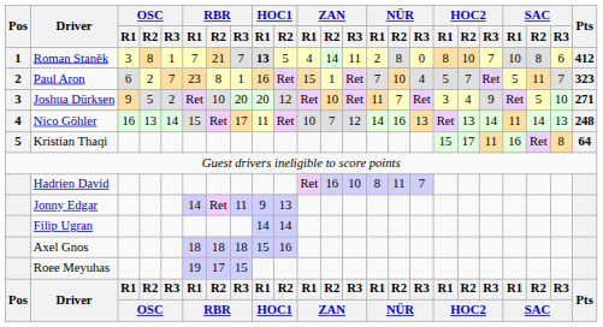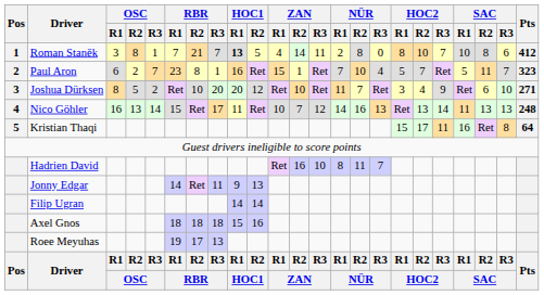 <table class="wikitable" style="font-size: 85%; text-align:center">
 <tr>
 <th rowspan=2>Pos</th>
 <th rowspan=2>Driver</th>
 <th colspan=3><a href='#'>OSC</a><br></th>
 <th colspan=3><a href='#'>RBR</a><br></th>
 <th colspan=2><a href='#'>HOC1</a><br></th>
 <th colspan=3><a href='#'>ZAN</a><br></th>
 <th colspan=3><a href='#'>NÜR</a><br></th>
 <th colspan=3><a href='#'>HOC2</a><br></th>
 <th colspan=3><a href='#'>SAC</a><br></th>
 <th rowspan=2>Pts</th>
 </tr>
 <tr>
 <th>R1</th>
 <th>R2</th>
 <th>R3</th>
 <th>R1</th>
 <th>R2</th>
 <th>R3</th>
 <th>R1</th>
 <th>R2</th>
 <th>R1</th>
 <th>R2</th>
 <th>R3</th>
 <th>R1</th>
 <th>R2</th>
 <th>R3</th>
 <th>R1</th>
 <th>R2</th>
 <th>R3</th>
 <th>R1</th>
 <th>R2</th>
 <th>R3</th>
 </tr>
 <tr>
 <th>1</th>
 <td style="text-align:left"> <a href='#'>Roman Staněk</a></td>
 <td style="background:#FFFFBF">3</td>
 <td style="background:#FFDF9F">8</td>
 <td style="background:#FFFFBF">1</td>
 <td style="background:#FFFFBF">7</td>
 <td style="background:#FFDF9F">21</td>
 <td style="background:#DFDFDF">7</td>
 <td style="background:#DFDFDF"><strong>13</strong></td>
 <td style="background:#FFFFBF">5</td>
 <td style="background:#FFFFBF">4</td>
 <td style="background:#DFFFDF">14</td>
 <td style="background:#FFFFBF">11</td>
 <td style="background:#FFFFBF">2</td>
 <td style="background:#DFDFDF">8</td>
 <td style="background:#FFFFBF">0</td>
 <td style="background:#FFDF9F">8</td>
 <td style="background:#FFDF9F">10</td>
 <td style="background:#FFFFBF">7</td>
 <td style="background:#DFDFDF">10</td>
 <td style="background:#DFDFDF">8</td>
 <td style="background:#FFFFBF">6</td>
 <th>412</th>
 </tr>
 <tr>
 <th>2</th>
 <td style="text-align:left"> <a href='#'>Paul Aron</a></td>
 <td style="background:#DFDFDF">6</td>
 <td style="background:#FFFFBF">2</td>
 <td style="background:#FFDF9F">7</td>
 <td style="background:#FFDF9F">23</td>
 <td style="background:#FFFFBF">8</td>
 <td style="background:#FFFFBF">1</td>
 <td style="background:#FFDF9F">16</td>
 <td style="background:#EFCFFF">Ret</td>
 <td style="background:#FFDF9F">15</td>
 <td style="background:#FFFFBF">1</td>
 <td style="background:#EFCFFF">Ret</td>
 <td style="background:#DFDFDF">7</td>
 <td style="background:#FFDF9F">10</td>
 <td style="background:#DFDFDF">4</td>
 <td style="background:#DFDFDF">5</td>
 <td style="background:#DFDFDF">7</td>
 <td style="background:#EFCFFF">Ret</td>
 <td style="background:#FFFFBF">5</td>
 <td style="background:#FFDF9F">11</td>
 <td style="background:#DFDFDF">7</td>
 <th>323</th>
 </tr>
 <tr>
 <th>3</th>
 <td style="text-align:left" nowrap> <a href='#'>Joshua Dürksen</a></td>
-<td style="background:#FFDF9F">9</td>
+<td style="background:#FFDF9F">8</td>
 <td style="background:#DFDFDF">5</td>
 <td style="background:#DFDFDF">2</td>
 <td style="background:#EFCFFF">Ret</td>
 <td style="background:#DFDFDF">10</td>
 <td style="background:#DFFFDF">20</td>
 <td style="background:#DFFFDF">20</td>
 <td style="background:#DFDFDF">12</td>
 <td style="background:#EFCFFF">Ret</td>
 <td style="background:#FFDF9F">10</td>
 <td style="background:#EFCFFF">Ret</td>
 <td style="background:#FFDF9F">11</td>
 <td style="background:#FFFFBF">7</td>
 <td style="background:#EFCFFF">Ret</td>
 <td style="background:#FFFFBF">3</td>
 <td style="background:#FFFFBF">4</td>
 <td style="background:#DFDFDF">9</td>
 <td style="background:#EFCFFF">Ret</td>
-<td style="background:#FFFFBF">5</td>
+<td style="background:#FFFFBF">6</td>
 <td style="background:#DFFFDF">10</td>
 <th>271</th>
 </tr>
 <tr>
 <th>4</th>
 <td style="text-align:left"> <a href='#'>Nico Göhler</a></td>
 <td style="background:#DFFFDF">16</td>
 <td style="background:#DFFFDF">13</td>
 <td style="background:#DFFFDF">14</td>
 <td style="background:#DFDFDF">15</td>
 <td style="background:#EFCFFF">Ret</td>
 <td style="background:#FFDF9F">17</td>
 <td style="background:#FFFFBF">11</td>
 <td style="background:#EFCFFF">Ret</td>
 <td style="background:#DFDFDF">10</td>
 <td style="background:#DFDFDF">7</td>
 <td style="background:#DFDFDF">12</td>
 <td style="background:#DFFFDF">14</td>
 <td style="background:#DFFFDF">16</td>
 <td style="background:#FFDF9F">13</td>
 <td style="background:#EFCFFF">Ret</td>
 <td style="background:#DFFFDF">13</td>
 <td style="background:#DFFFDF">14</td>
 <td style="background:#FFDF9F">11</td>
-<td style="background:#DFFFDF">14</td>
+<td style="background:#DFFFDF">13</td>
 <td style="background:#DFFFDF">13</td>
 <th>248</th>
 </tr>
 <tr>
 <th>5</th>
 <td style="text-align:left"> Kristian Thaqi</td>
 <td></td>
 <td></td>
 <td></td>
 <td></td>
 <td></td>
 <td></td>
 <td></td>
 <td></td>
 <td></td>
 <td></td>
 <td></td>
 <td></td>
 <td></td>
 <td></td>
 <td style="background:#DFFFDF">15</td>
 <td style="background:#DFFFDF">17</td>
 <td style="background:#FFDF9F">11</td>
 <td style="background:#DFFFDF">16</td>
 <td style="background:#EFCFFF">Ret</td>
 <td style="background:#FFDF9F">8</td>
 <th>64</th>
 </tr>
 <tr>
 <td colspan=23><em>Guest drivers ineligible to score points</em></td>
 </tr>
 <tr>
 <th></th>
 <td style="text-align:left"> <a href='#'>Hadrien David</a></td>
 <td></td>
 <td></td>
 <td></td>
 <td></td>
 <td></td>
 <td></td>
 <td></td>
 <td></td>
 <td style="background:#EFCFFF">Ret</td>
 <td style="background:#CFCFFF">16</td>
 <td style="background:#CFCFFF">10</td>
 <td style="background:#CFCFFF">8</td>
 <td style="background:#CFCFFF">11</td>
 <td style="background:#CFCFFF">7</td>
 <td></td>
 <td></td>
 <td></td>
 <td></td>
 <td></td>
 <td></td>
 <th></th>
 </tr>
 <tr>
 <th></th>
 <td style="text-align:left"> <a href='#'>Jonny Edgar</a></td>
 <td></td>
 <td></td>
 <td></td>
 <td style="background:#CFCFFF">14</td>
 <td style="background:#EFCFFF">Ret</td>
 <td style="background:#CFCFFF">11</td>
 <td style="background:#CFCFFF">9</td>
 <td style="background:#CFCFFF">13</td>
 <td></td>
 <td></td>
 <td></td>
 <td></td>
 <td></td>
 <td></td>
 <td></td>
 <td></td>
 <td></td>
 <td></td>
 <td></td>
 <td></td>
 <th></th>
 </tr>
 <tr>
 <th></th>
 <td style="text-align:left"> <a href='#'>Filip Ugran</a></td>
 <td></td>
 <td></td>
 <td></td>
 <td></td>
 <td></td>
 <td></td>
 <td style="background:#CFCFFF">14</td>
 <td style="background:#CFCFFF">14</td>
 <td></td>
 <td></td>
 <td></td>
 <td></td>
 <td></td>
 <td></td>
 <td></td>
 <td></td>
 <td></td>
 <td></td>
 <td></td>
 <td></td>
 <th></th>
 </tr>
 <tr>
 <th></th>
 <td style="text-align:left"> Axel Gnos</td>
 <td></td>
 <td></td>
 <td></td>
 <td style="background:#CFCFFF">18</td>
 <td style="background:#CFCFFF">18</td>
 <td style="background:#CFCFFF">18</td>
 <td style="background:#CFCFFF">15</td>
 <td style="background:#CFCFFF">16</td>
 <td></td>
 <td></td>
 <td></td>
 <td></td>
 <td></td>
 <td></td>
 <td></td>
 <td></td>
 <td></td>
 <td></td>
 <td></td>
 <td></td>
 <th></th>
 </tr>
 <tr>
 <th></th>
 <td style="text-align:left"> Roee Meyuhas</td>
 <td></td>
 <td></td>
 <td></td>
 <td style="background:#CFCFFF">19</td>
 <td style="background:#CFCFFF">17</td>
-<td style="background:#CFCFFF">15</td>
+<td style="background:#CFCFFF">13</td>
 <td></td>
 <td></td>
 <td></td>
 <td></td>
 <td></td>
 <td></td>
 <td></td>
 <td></td>
 <td></td>
 <td></td>
 <td></td>
 <td></td>
 <td></td>
 <td></td>
 <th></th>
 </tr>
 <tr>
 <th rowspan=2>Pos</th>
 <th rowspan=2>Driver</th>
 <th>R1</th>
 <th>R2</th>
 <th>R3</th>
 <th>R1</th>
 <th>R2</th>
 <th>R3</th>
 <th>R1</th>
 <th>R2</th>
 <th>R1</th>
 <th>R2</th>
 <th>R3</th>
 <th>R1</th>
 <th>R2</th>
 <th>R3</th>
 <th>R1</th>
 <th>R2</th>
 <th>R3</th>
 <th>R1</th>
 <th>R2</th>
 <th>R3</th>
 <th rowspan=2>Pts</th>
 </tr>
 <tr>
 <th colspan=3><a href='#'>OSC</a><br></th>
 <th colspan=3><a href='#'>RBR</a><br></th>
 <th colspan=2><a href='#'>HOC1</a><br></th>
 <th colspan=3><a href='#'>ZAN</a><br></th>
 <th colspan=3><a href='#'>NÜR</a><br></th>
 <th colspan=3><a href='#'>HOC2</a><br></th>
 <th colspan=3><a href='#'>SAC</a><br></th>
 </tr>
 </table>
